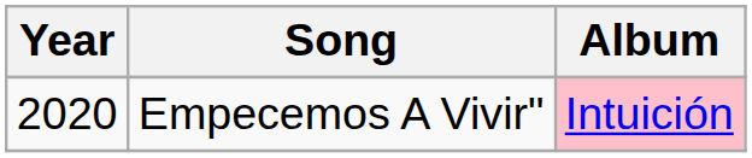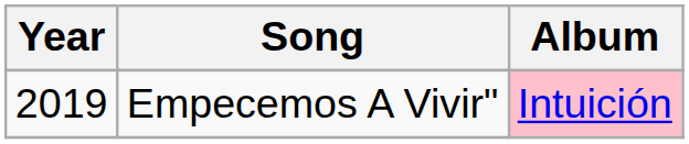 <table class="wikitable" style="text-align:center;">
 <tr>
 <th rowspan="1">Year</th>
 <th rowspan="1">Song</th>
 <th rowspan="1">Album</th>
 </tr>
 <tr style="font-size:smaller;">
 </tr>
 <tr>
-<td>2020</td>
+<td>2019</td>
 <td align="left">Empecemos A Vivir" <br></td>
 <td style="background: pink;"><a href='#'>Intuición</a></td>
 </tr>
 <tr>
 </tr>
 </table>
